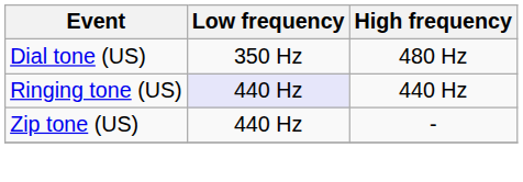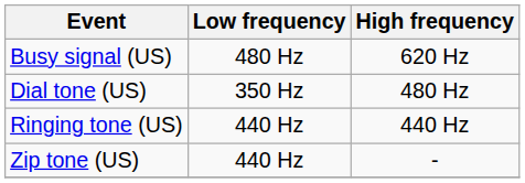 <table class="wikitable">
 <tr>
 <th>Event</th>
 <th>Low frequency</th>
 <th>High frequency</th>
+</tr>
+<tr>
+<td><a href='#'>Busy signal</a> (US)</td>
+<td align=center>480 Hz</td>
+<td align=center>620 Hz</td>
 </tr>
 <tr>
 <td><a href='#'>Dial tone</a> (US)</td>
 <td align=center>350 Hz</td>
 <td align=center>480 Hz</td>
 </tr>
 <tr>
 <td><a href='#'>Ringing tone</a> (US)</td>
-<td align=center style="background: lavender;">440 Hz</td>
+<td align=center>440 Hz</td>
 <td align=center>440 Hz</td>
 </tr>
 <tr>
 <td><a href='#'>Zip tone</a> (US)</td>
 <td align=center>440 Hz</td>
 <td align=center>-</td>
 </tr>
 <tr>
 </tr>
 </table>
